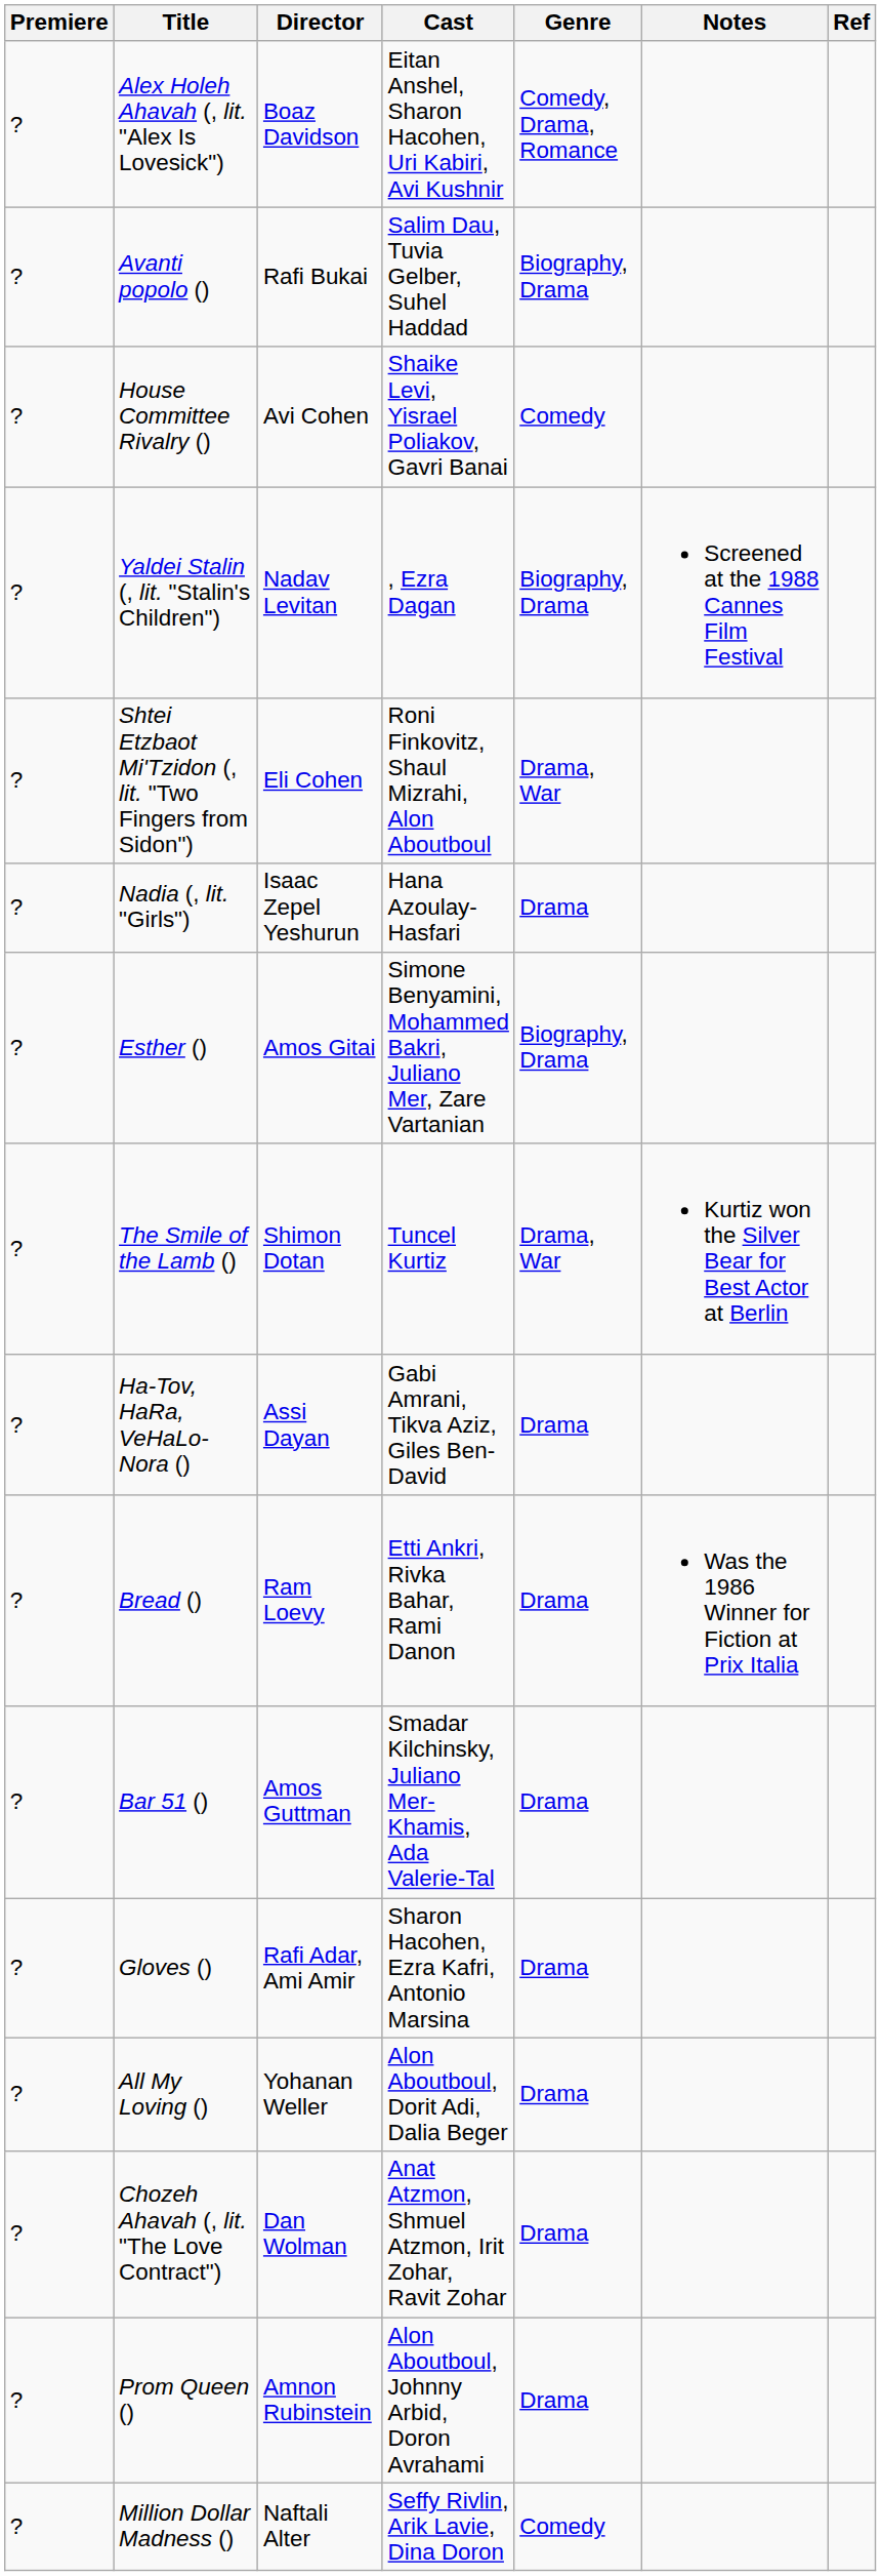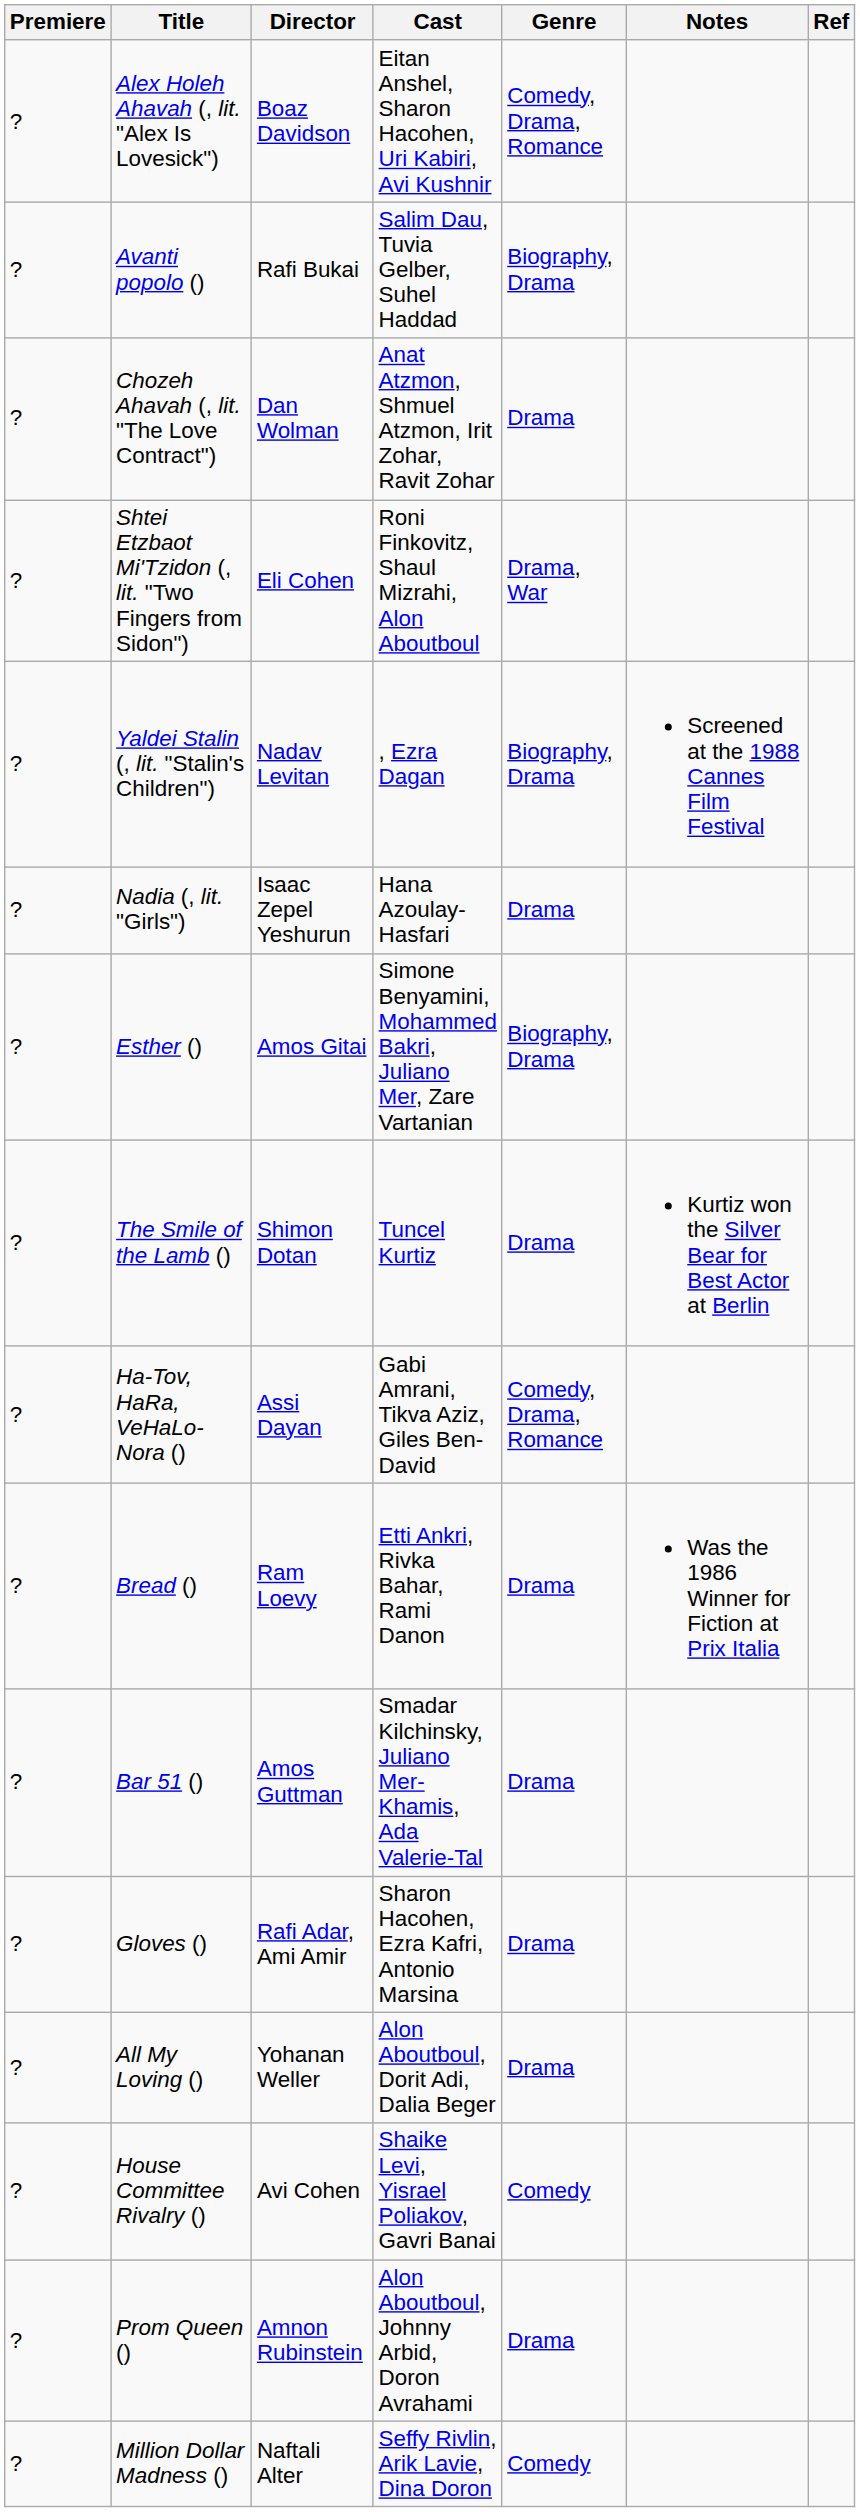 <table class="wikitable">
 <tr>
 <th>Premiere</th>
 <th>Title</th>
 <th>Director</th>
 <th width=15%>Cast</th>
 <th>Genre</th>
 <th>Notes</th>
 <th>Ref</th>
 </tr>
 <tr>
 <td>?</td>
 <td><em><a href='#'>Alex Holeh Ahavah</a></em> (, <em>lit.</em> "Alex Is Lovesick")</td>
 <td><a href='#'>Boaz Davidson</a></td>
 <td>Eitan Anshel, Sharon Hacohen, <a href='#'>Uri Kabiri</a>, <a href='#'>Avi Kushnir</a></td>
 <td><a href='#'>Comedy</a>, <a href='#'>Drama</a>, <a href='#'>Romance</a></td>
 <td></td>
 <td></td>
 </tr>
 <tr>
 <td>?</td>
 <td><em><a href='#'>Avanti popolo</a></em> ()</td>
 <td>Rafi Bukai</td>
 <td><a href='#'>Salim Dau</a>, Tuvia Gelber, Suhel Haddad</td>
 <td><a href='#'>Biography</a>, <a href='#'>Drama</a></td>
 <td></td>
 <td></td>
 </tr>
 <tr>
 <td>?</td>
-<td><em>House Committee Rivalry</em> ()</td>
-<td>Avi Cohen</td>
-<td><a href='#'>Shaike Levi</a>, <a href='#'>Yisrael Poliakov</a>, Gavri Banai</td>
-<td><a href='#'>Comedy</a></td>
+<td><em>Chozeh Ahavah</em> (, <em>lit.</em> "The Love Contract")</td>
+<td><a href='#'>Dan Wolman</a></td>
+<td><a href='#'>Anat Atzmon</a>, Shmuel Atzmon, Irit Zohar, Ravit Zohar</td>
+<td><a href='#'>Drama</a></td>
+<td></td>
+<td></td>
+</tr>
+<tr>
+<td>?</td>
+<td><em>Shtei Etzbaot Mi'Tzidon</em> (, <em>lit.</em> "Two Fingers from Sidon")</td>
+<td><a href='#'>Eli Cohen</a></td>
+<td>Roni Finkovitz, Shaul Mizrahi, <a href='#'>Alon Aboutboul</a></td>
+<td><a href='#'>Drama</a>, <a href='#'>War</a></td>
 <td></td>
 <td></td>
 </tr>
 <tr>
 <td>?</td>
 <td><em><a href='#'>Yaldei Stalin</a></em> (, <em>lit.</em> "Stalin's Children")</td>
 <td><a href='#'>Nadav Levitan</a></td>
 <td>, <a href='#'>Ezra Dagan</a></td>
 <td><a href='#'>Biography</a>, <a href='#'>Drama</a></td>
 <td><br><ul><li>Screened at the <a href='#'>1988 Cannes Film Festival</a></li></ul></td>
-<td></td>
-</tr>
-<tr>
-<td>?</td>
-<td><em>Shtei Etzbaot Mi'Tzidon</em> (, <em>lit.</em> "Two Fingers from Sidon")</td>
-<td><a href='#'>Eli Cohen</a></td>
-<td>Roni Finkovitz, Shaul Mizrahi, <a href='#'>Alon Aboutboul</a></td>
-<td><a href='#'>Drama</a>, <a href='#'>War</a></td>
-<td></td>
 <td></td>
 </tr>
 <tr>
 <td>?</td>
 <td><em>Nadia</em> (, <em>lit.</em> "Girls")</td>
 <td>Isaac Zepel Yeshurun</td>
 <td>Hana Azoulay-Hasfari</td>
 <td><a href='#'>Drama</a></td>
 <td></td>
 <td></td>
 </tr>
 <tr>
 <td>?</td>
 <td><em><a href='#'>Esther</a></em> ()</td>
 <td><a href='#'>Amos Gitai</a></td>
 <td>Simone Benyamini, <a href='#'>Mohammed Bakri</a>, <a href='#'>Juliano Mer</a>, Zare Vartanian</td>
 <td><a href='#'>Biography</a>, <a href='#'>Drama</a></td>
 <td></td>
 <td></td>
 </tr>
 <tr>
 <td>?</td>
 <td><em><a href='#'>The Smile of the Lamb</a></em> ()</td>
 <td><a href='#'>Shimon Dotan</a></td>
 <td><a href='#'>Tuncel Kurtiz</a></td>
-<td><a href='#'>Drama</a>, <a href='#'>War</a></td>
+<td><a href='#'>Drama</a></td>
 <td><br><ul><li>Kurtiz won the <a href='#'>Silver Bear for Best Actor</a> at <a href='#'>Berlin</a></li></ul></td>
 <td></td>
 </tr>
 <tr>
 <td>?</td>
 <td><em>Ha-Tov, HaRa, VeHaLo-Nora</em> ()</td>
 <td><a href='#'>Assi Dayan</a></td>
 <td>Gabi Amrani, Tikva Aziz, Giles Ben-David</td>
-<td><a href='#'>Drama</a></td>
+<td><a href='#'>Comedy</a>, <a href='#'>Drama</a>, <a href='#'>Romance</a></td>
 <td></td>
 <td></td>
 </tr>
 <tr>
 <td>?</td>
 <td><em><a href='#'>Bread</a></em> ()</td>
 <td><a href='#'>Ram Loevy</a></td>
 <td><a href='#'>Etti Ankri</a>, Rivka Bahar, Rami Danon</td>
 <td><a href='#'>Drama</a></td>
 <td><br><ul><li>Was the 1986 Winner for Fiction at <a href='#'>Prix Italia</a></li></ul></td>
 <td></td>
 </tr>
 <tr>
 <td>?</td>
 <td><em><a href='#'>Bar 51</a></em> ()</td>
 <td><a href='#'>Amos Guttman</a></td>
 <td>Smadar Kilchinsky, <a href='#'>Juliano Mer-Khamis</a>, <a href='#'>Ada Valerie-Tal</a></td>
 <td><a href='#'>Drama</a></td>
 <td></td>
 <td></td>
 </tr>
 <tr>
 <td>?</td>
 <td><em>Gloves</em> ()</td>
 <td><a href='#'>Rafi Adar</a>, Ami Amir</td>
 <td>Sharon Hacohen, Ezra Kafri, Antonio Marsina</td>
 <td><a href='#'>Drama</a></td>
 <td></td>
 <td></td>
 </tr>
 <tr>
 <td>?</td>
 <td><em>All My Loving</em> ()</td>
 <td>Yohanan Weller</td>
 <td><a href='#'>Alon Aboutboul</a>, Dorit Adi, Dalia Beger</td>
 <td><a href='#'>Drama</a></td>
 <td></td>
 <td></td>
 </tr>
 <tr>
 <td>?</td>
-<td><em>Chozeh Ahavah</em> (, <em>lit.</em> "The Love Contract")</td>
-<td><a href='#'>Dan Wolman</a></td>
-<td><a href='#'>Anat Atzmon</a>, Shmuel Atzmon, Irit Zohar, Ravit Zohar</td>
-<td><a href='#'>Drama</a></td>
+<td><em>House Committee Rivalry</em> ()</td>
+<td>Avi Cohen</td>
+<td><a href='#'>Shaike Levi</a>, <a href='#'>Yisrael Poliakov</a>, Gavri Banai</td>
+<td><a href='#'>Comedy</a></td>
 <td></td>
 <td></td>
 </tr>
 <tr>
 <td>?</td>
 <td><em>Prom Queen</em> ()</td>
 <td><a href='#'>Amnon Rubinstein</a></td>
 <td><a href='#'>Alon Aboutboul</a>, Johnny Arbid, Doron Avrahami</td>
 <td><a href='#'>Drama</a></td>
 <td></td>
 <td></td>
 </tr>
 <tr>
 <td>?</td>
 <td><em>Million Dollar Madness</em> ()</td>
 <td>Naftali Alter</td>
 <td><a href='#'>Seffy Rivlin</a>, <a href='#'>Arik Lavie</a>, <a href='#'>Dina Doron</a></td>
 <td><a href='#'>Comedy</a></td>
 <td></td>
 <td></td>
 </tr>
 </table>
